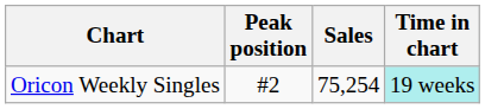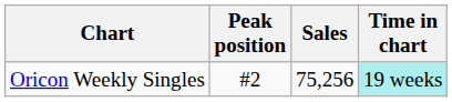 <table class="wikitable">
 <tr>
 <th align="left">Chart</th>
 <th align="center">Peak<br>position</th>
 <th align="center">Sales</th>
 <th align="center">Time in<br>chart</th>
 </tr>
 <tr>
 <td align="left"><a href='#'>Oricon</a> Weekly Singles</td>
 <td align="center">#2</td>
-<td align="">75,254</td>
+<td align="">75,256</td>
 <td align="" style="background: paleturquoise;">19 weeks</td>
 </tr>
 </table>
